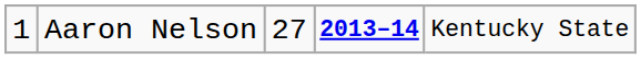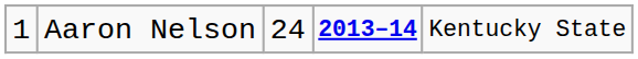 <table class="wikitable">
 <tr>
 </tr>
 <tr>
 <td>1</td>
 <td>Aaron Nelson</td>
-<td>27</td>
+<td>24</td>
 <td style="font-size:80%;"><strong><a href='#'>2013–14</a></strong></td>
 <td style="font-size:80%;">Kentucky State</td>
 </tr>
 </table>
